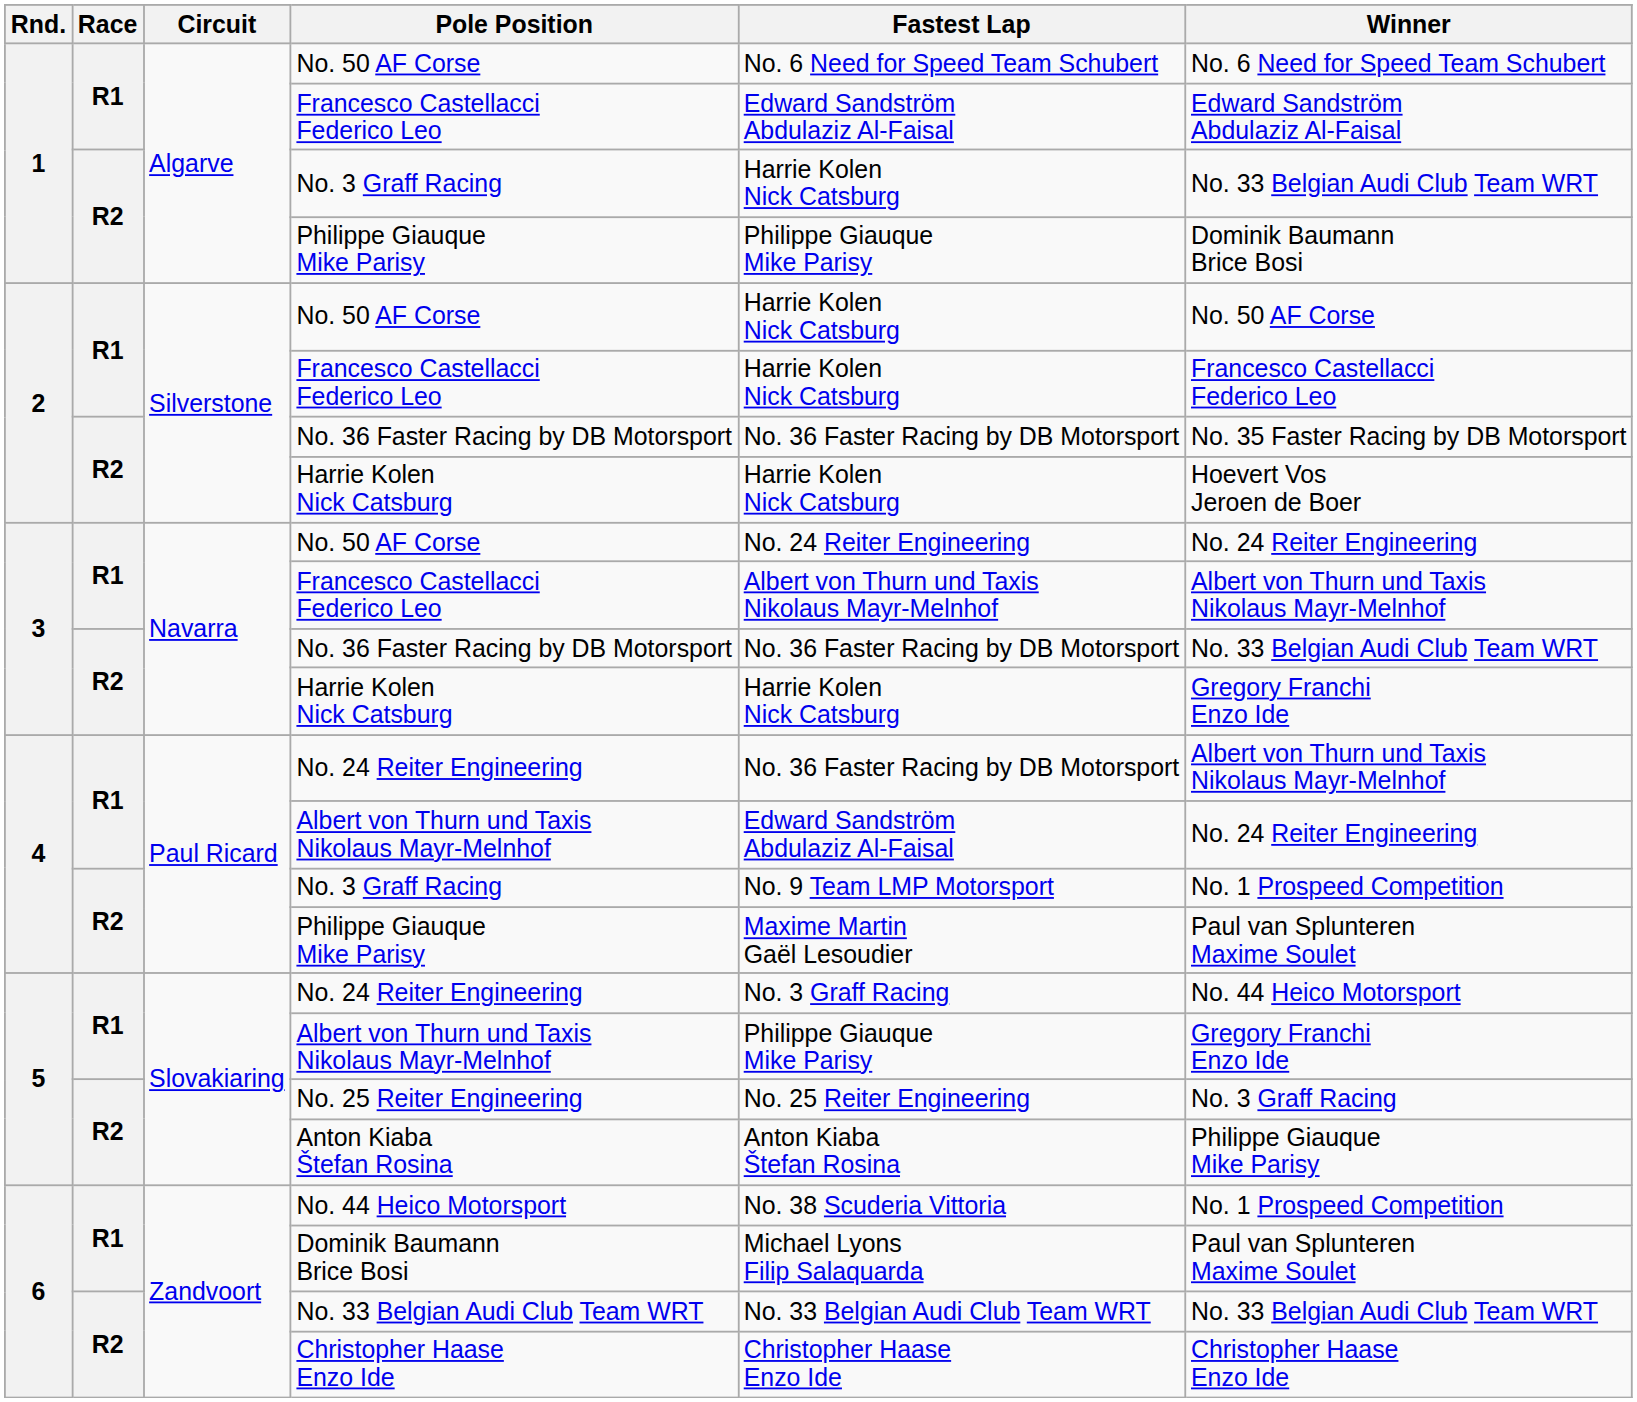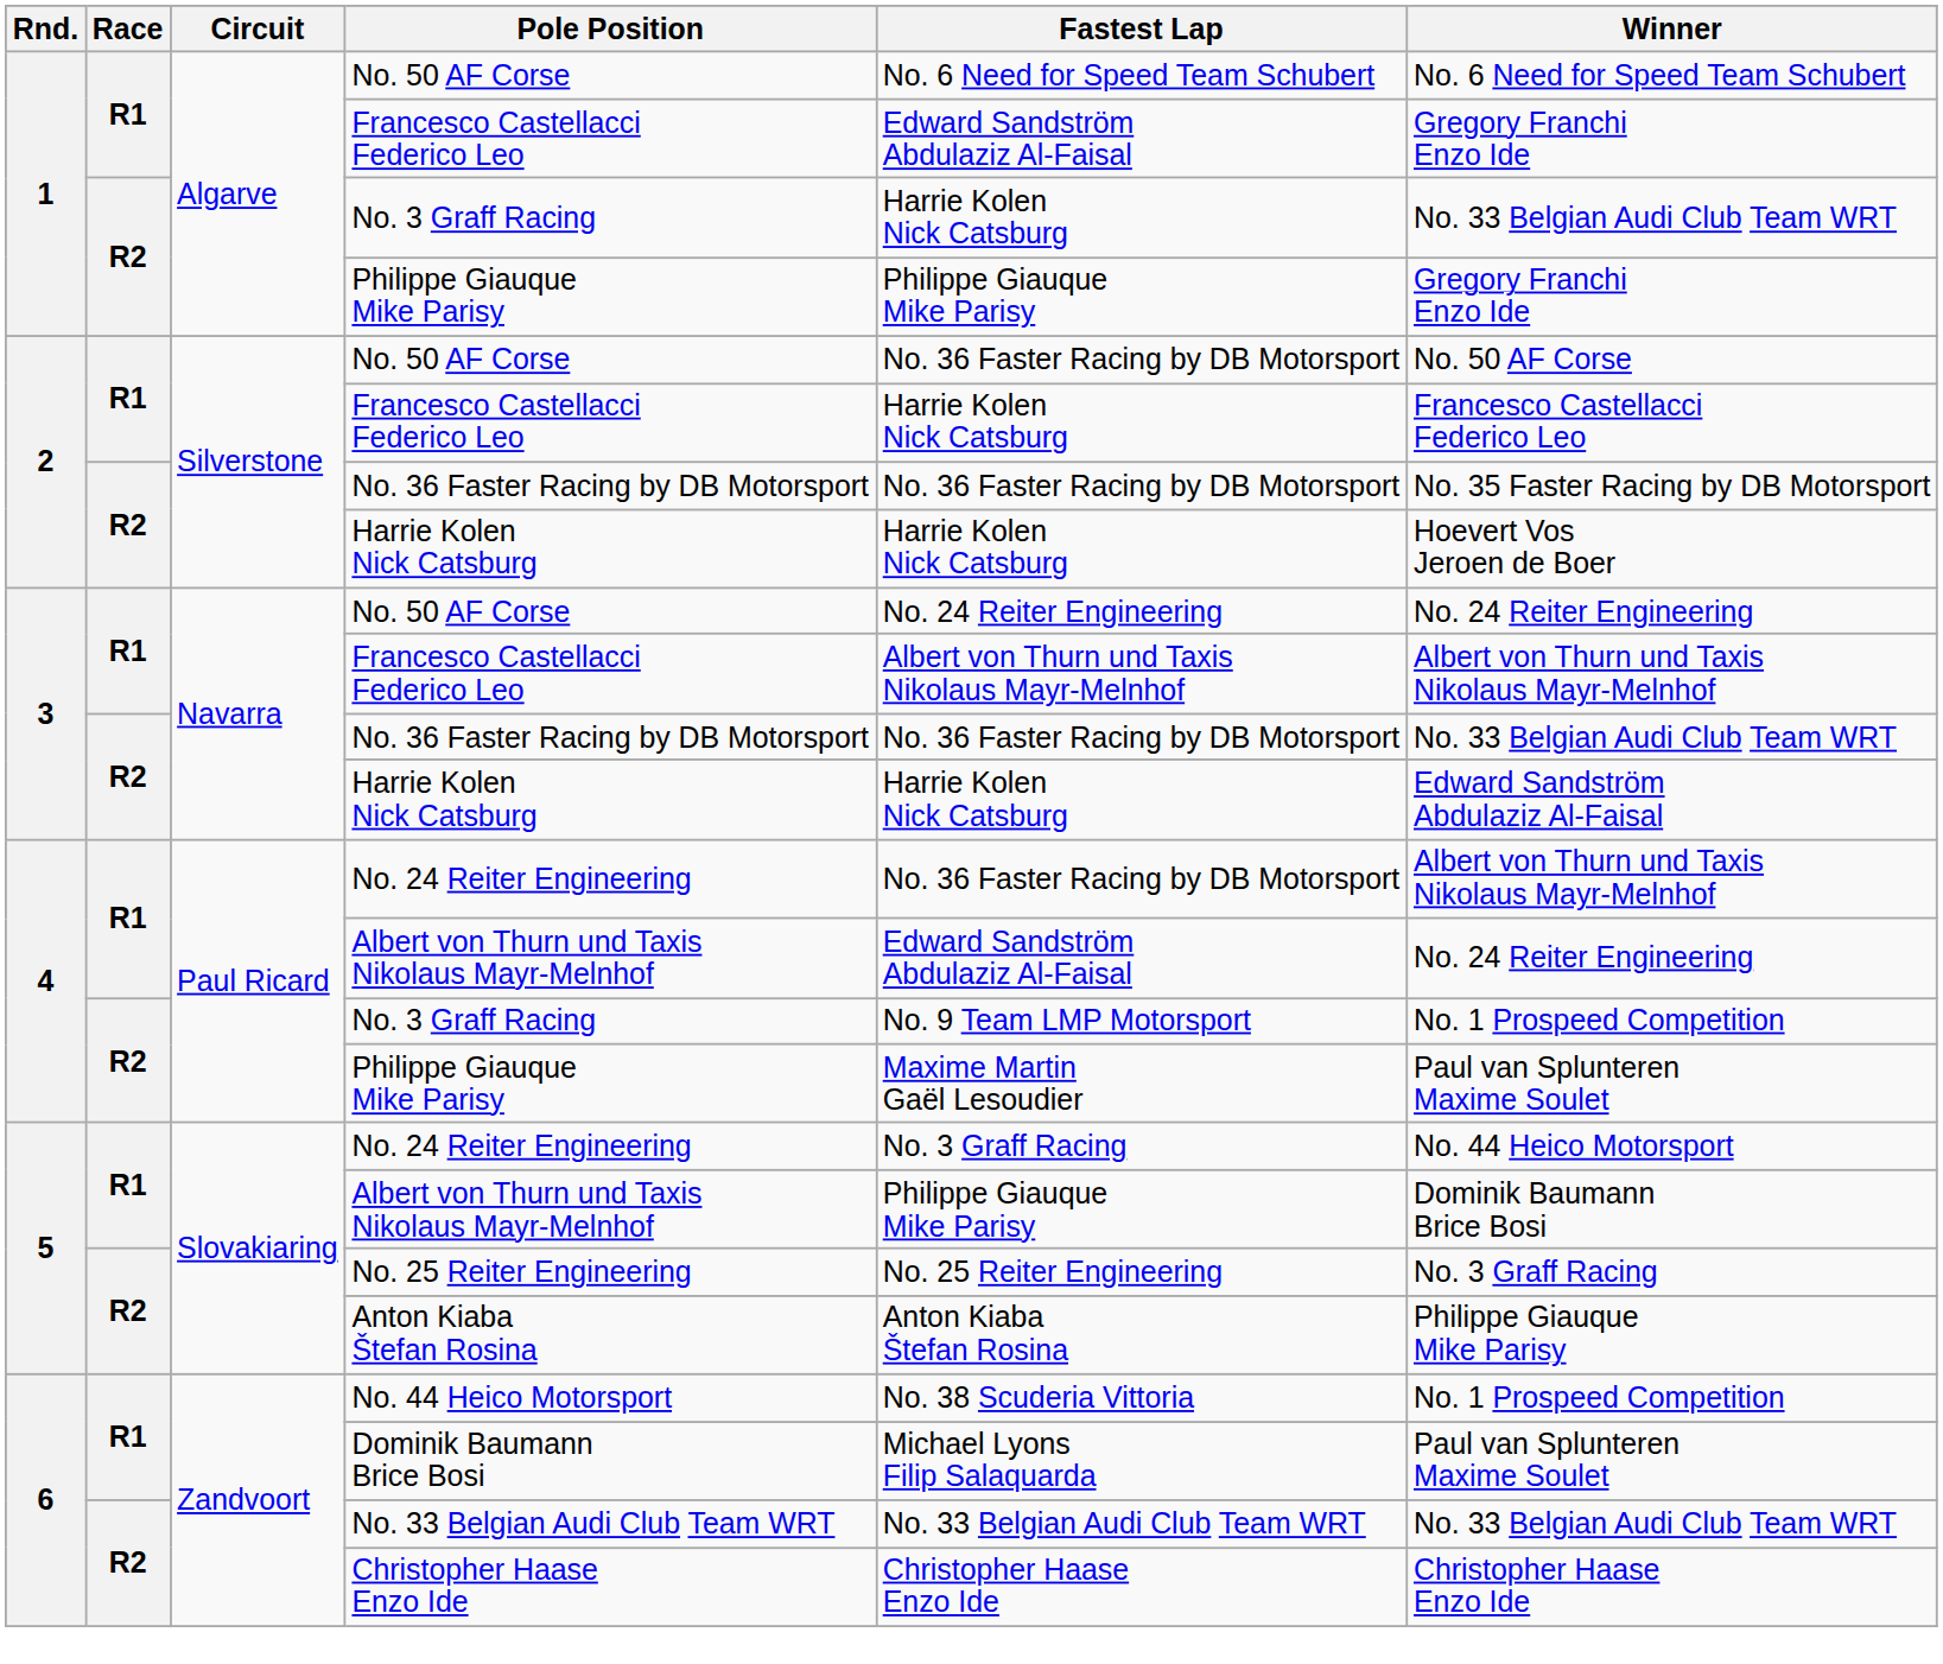 <table class="wikitable" style="font-size: 85%;">
 <tr>
 <th Round>Rnd.</th>
 <th>Race</th>
 <th>Circuit</th>
 <th>Pole Position</th>
 <th>Fastest Lap</th>
 <th>Winner</th>
 </tr>
 <tr>
 <th rowspan=4>1</th>
 <th rowspan=2>R1</th>
 <td rowspan=4><a href='#'>Algarve</a></td>
 <td> No. 50 <a href='#'>AF Corse</a></td>
 <td> No. 6 <a href='#'>Need for Speed Team Schubert</a></td>
 <td> No. 6 <a href='#'>Need for Speed Team Schubert</a></td>
 </tr>
 <tr>
 <td> <a href='#'>Francesco Castellacci</a><br> <a href='#'>Federico Leo</a></td>
 <td> <a href='#'>Edward Sandström</a><br> <a href='#'>Abdulaziz Al-Faisal</a></td>
-<td> <a href='#'>Edward Sandström</a><br> <a href='#'>Abdulaziz Al-Faisal</a></td>
+<td> <a href='#'>Gregory Franchi</a><br> <a href='#'>Enzo Ide</a></td>
 </tr>
 <tr>
 <th rowspan=2>R2</th>
 <td> No. 3 <a href='#'>Graff Racing</a></td>
 <td> Harrie Kolen<br> <a href='#'>Nick Catsburg</a></td>
 <td> No. 33 <a href='#'>Belgian Audi Club</a> <a href='#'>Team WRT</a></td>
 </tr>
 <tr>
 <td> Philippe Giauque<br> <a href='#'>Mike Parisy</a></td>
 <td> Philippe Giauque<br> <a href='#'>Mike Parisy</a></td>
-<td> Dominik Baumann<br> Brice Bosi</td>
+<td> <a href='#'>Gregory Franchi</a><br> <a href='#'>Enzo Ide</a></td>
 </tr>
 <tr>
 <th rowspan=4>2</th>
 <th rowspan=2>R1</th>
 <td rowspan=4><a href='#'>Silverstone</a></td>
 <td> No. 50 <a href='#'>AF Corse</a></td>
-<td> Harrie Kolen<br> <a href='#'>Nick Catsburg</a></td>
+<td> No. 36 Faster Racing by DB Motorsport</td>
 <td> No. 50 <a href='#'>AF Corse</a></td>
 </tr>
 <tr>
 <td> <a href='#'>Francesco Castellacci</a><br> <a href='#'>Federico Leo</a></td>
 <td> Harrie Kolen<br> <a href='#'>Nick Catsburg</a></td>
 <td> <a href='#'>Francesco Castellacci</a><br> <a href='#'>Federico Leo</a></td>
 </tr>
 <tr>
 <th rowspan=2>R2</th>
 <td> No. 36 Faster Racing by DB Motorsport</td>
 <td> No. 36 Faster Racing by DB Motorsport</td>
 <td> No. 35 Faster Racing by DB Motorsport</td>
 </tr>
 <tr>
 <td> Harrie Kolen<br> <a href='#'>Nick Catsburg</a></td>
 <td> Harrie Kolen<br> <a href='#'>Nick Catsburg</a></td>
 <td> Hoevert Vos<br> Jeroen de Boer</td>
 </tr>
 <tr>
 <th rowspan=4>3</th>
 <th rowspan=2>R1</th>
 <td rowspan=4><a href='#'>Navarra</a></td>
 <td> No. 50 <a href='#'>AF Corse</a></td>
 <td> No. 24 <a href='#'>Reiter Engineering</a></td>
 <td> No. 24 <a href='#'>Reiter Engineering</a></td>
 </tr>
 <tr>
 <td> <a href='#'>Francesco Castellacci</a><br> <a href='#'>Federico Leo</a></td>
 <td> <a href='#'>Albert von Thurn und Taxis</a><br> <a href='#'>Nikolaus Mayr-Melnhof</a></td>
 <td> <a href='#'>Albert von Thurn und Taxis</a><br> <a href='#'>Nikolaus Mayr-Melnhof</a></td>
 </tr>
 <tr>
 <th rowspan=2>R2</th>
 <td> No. 36 Faster Racing by DB Motorsport</td>
 <td> No. 36 Faster Racing by DB Motorsport</td>
 <td> No. 33 <a href='#'>Belgian Audi Club</a> <a href='#'>Team WRT</a></td>
 </tr>
 <tr>
 <td> Harrie Kolen<br> <a href='#'>Nick Catsburg</a></td>
 <td> Harrie Kolen<br> <a href='#'>Nick Catsburg</a></td>
-<td> <a href='#'>Gregory Franchi</a><br> <a href='#'>Enzo Ide</a></td>
+<td> <a href='#'>Edward Sandström</a><br> <a href='#'>Abdulaziz Al-Faisal</a></td>
 </tr>
 <tr>
 <th rowspan=4>4</th>
 <th rowspan=2>R1</th>
 <td rowspan=4><a href='#'>Paul Ricard</a></td>
 <td> No. 24 <a href='#'>Reiter Engineering</a></td>
 <td> No. 36 Faster Racing by DB Motorsport</td>
 <td> <a href='#'>Albert von Thurn und Taxis</a><br> <a href='#'>Nikolaus Mayr-Melnhof</a></td>
 </tr>
 <tr>
 <td> <a href='#'>Albert von Thurn und Taxis</a><br> <a href='#'>Nikolaus Mayr-Melnhof</a></td>
 <td> <a href='#'>Edward Sandström</a><br> <a href='#'>Abdulaziz Al-Faisal</a></td>
 <td> No. 24 <a href='#'>Reiter Engineering</a></td>
 </tr>
 <tr>
 <th rowspan=2>R2</th>
 <td> No. 3 <a href='#'>Graff Racing</a></td>
 <td> No. 9 <a href='#'>Team LMP Motorsport</a></td>
 <td> No. 1 <a href='#'>Prospeed Competition</a></td>
 </tr>
 <tr>
 <td> Philippe Giauque<br> <a href='#'>Mike Parisy</a></td>
 <td> <a href='#'>Maxime Martin</a><br> Gaël Lesoudier</td>
 <td> Paul van Splunteren<br> <a href='#'>Maxime Soulet</a></td>
 </tr>
 <tr>
 <th rowspan=4>5</th>
 <th rowspan=2>R1</th>
 <td rowspan=4><a href='#'>Slovakiaring</a></td>
 <td> No. 24 <a href='#'>Reiter Engineering</a></td>
 <td> No. 3 <a href='#'>Graff Racing</a></td>
 <td> No. 44 <a href='#'>Heico Motorsport</a></td>
 </tr>
 <tr>
 <td> <a href='#'>Albert von Thurn und Taxis</a><br> <a href='#'>Nikolaus Mayr-Melnhof</a></td>
 <td> Philippe Giauque<br> <a href='#'>Mike Parisy</a></td>
-<td> <a href='#'>Gregory Franchi</a><br> <a href='#'>Enzo Ide</a></td>
+<td> Dominik Baumann<br> Brice Bosi</td>
 </tr>
 <tr>
 <th rowspan=2>R2</th>
 <td> No. 25 <a href='#'>Reiter Engineering</a></td>
 <td> No. 25 <a href='#'>Reiter Engineering</a></td>
 <td> No. 3 <a href='#'>Graff Racing</a></td>
 </tr>
 <tr>
 <td> Anton Kiaba<br> <a href='#'>Štefan Rosina</a></td>
 <td> Anton Kiaba<br> <a href='#'>Štefan Rosina</a></td>
 <td> Philippe Giauque<br> <a href='#'>Mike Parisy</a></td>
 </tr>
 <tr>
 <th rowspan=4>6</th>
 <th rowspan=2>R1</th>
 <td rowspan=4><a href='#'>Zandvoort</a></td>
 <td> No. 44 <a href='#'>Heico Motorsport</a></td>
 <td> No. 38 <a href='#'>Scuderia Vittoria</a></td>
 <td> No. 1 <a href='#'>Prospeed Competition</a></td>
 </tr>
 <tr>
 <td> Dominik Baumann<br> Brice Bosi</td>
 <td> Michael Lyons<br> <a href='#'>Filip Salaquarda</a></td>
 <td> Paul van Splunteren<br> <a href='#'>Maxime Soulet</a></td>
 </tr>
 <tr>
 <th rowspan=2>R2</th>
 <td> No. 33 <a href='#'>Belgian Audi Club</a> <a href='#'>Team WRT</a></td>
 <td> No. 33 <a href='#'>Belgian Audi Club</a> <a href='#'>Team WRT</a></td>
 <td> No. 33 <a href='#'>Belgian Audi Club</a> <a href='#'>Team WRT</a></td>
 </tr>
 <tr>
 <td> <a href='#'>Christopher Haase</a><br> <a href='#'>Enzo Ide</a></td>
 <td> <a href='#'>Christopher Haase</a><br> <a href='#'>Enzo Ide</a></td>
 <td> <a href='#'>Christopher Haase</a><br> <a href='#'>Enzo Ide</a></td>
 </tr>
 </table>
